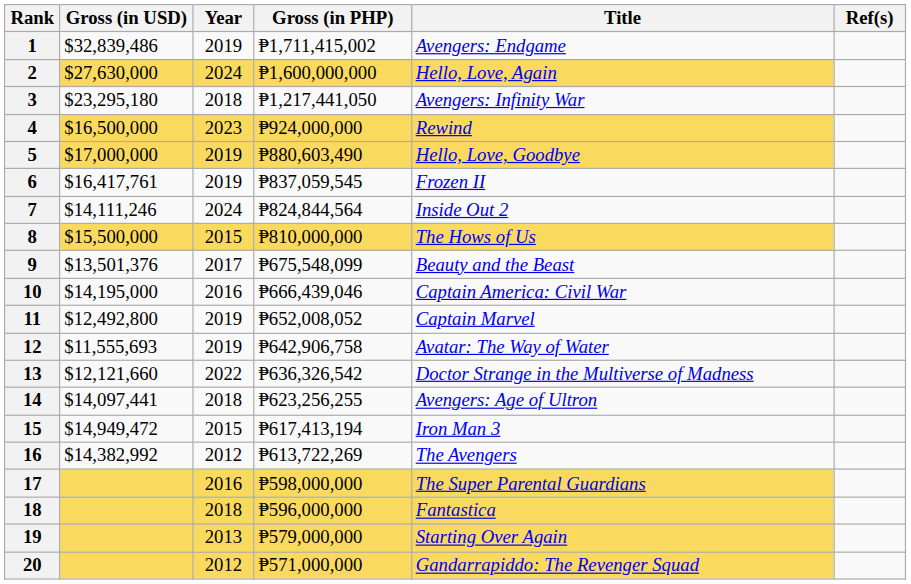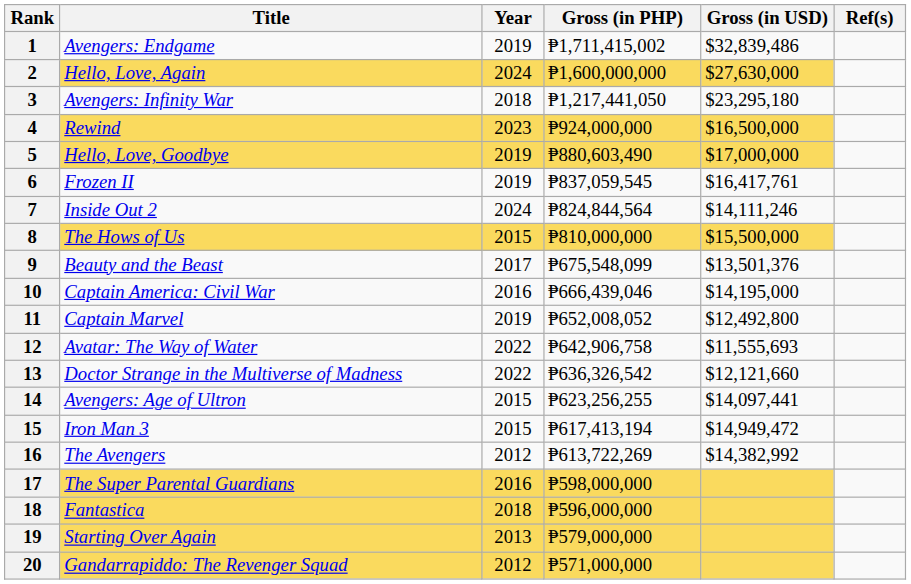 <table class="wikitable sortable" style="text-align:left; font-size:100%; line-height:16px; width:61%;">
 <tr>
 <th style="width:1%;">Rank</th>
-<th style="width:10%;">Gross (in USD)</th>
+<th style="width:35%;">Title</th>
 <th style="width:5%;">Year</th>
 <th style="width:10%;">Gross (in PHP)</th>
-<th style="width:35%;">Title</th>
+<th style="width:10%;">Gross (in USD)</th>
 <th style="width:5%;">Ref(s)</th>
 </tr>
 <tr>
 <th>1</th>
-<td>$32,839,486</td>
+<td><em><a href='#'>Avengers: Endgame</a></em></td>
 <td style="text-align:center;">2019</td>
 <td>₱1,711,415,002</td>
-<td><em><a href='#'>Avengers: Endgame</a></em></td>
+<td>$32,839,486</td>
 <td style="text-align:center;"></td>
 </tr>
 <tr>
 <th>2</th>
-<td style="background:#FADA5E;">$27,630,000</td>
+<td style="background:#FADA5E;"><em><a href='#'>Hello, Love, Again</a></em></td>
 <td style="background:#FADA5E; text-align:center;">2024</td>
 <td style="background:#FADA5E;">₱1,600,000,000</td>
-<td style="background:#FADA5E;"><em><a href='#'>Hello, Love, Again</a></em></td>
+<td style="background:#FADA5E;">$27,630,000</td>
 <td style="text-align:center;"></td>
 </tr>
 <tr>
 <th>3</th>
-<td>$23,295,180</td>
+<td><em><a href='#'>Avengers: Infinity War</a></em></td>
 <td style="text-align:center;">2018</td>
 <td>₱1,217,441,050</td>
-<td><em><a href='#'>Avengers: Infinity War</a></em></td>
+<td>$23,295,180</td>
 <td style="text-align:center;"></td>
 </tr>
 <tr>
 <th>4</th>
-<td style="background:#FADA5E;">$16,500,000</td>
+<td style="background:#FADA5E;"><em><a href='#'>Rewind</a></em></td>
 <td style="background:#FADA5E; text-align:center;">2023</td>
 <td style="background:#FADA5E;">₱924,000,000</td>
-<td style="background:#FADA5E;"><em><a href='#'>Rewind</a></em></td>
+<td style="background:#FADA5E;">$16,500,000</td>
 <td style="text-align:center;"></td>
 </tr>
 <tr>
 <th>5</th>
-<td style="background:#FADA5E;">$17,000,000</td>
+<td style="background:#FADA5E;"><em><a href='#'>Hello, Love, Goodbye</a></em></td>
 <td style="background:#FADA5E; text-align:center;">2019</td>
 <td style="background:#FADA5E;">₱880,603,490</td>
-<td style="background:#FADA5E;"><em><a href='#'>Hello, Love, Goodbye</a></em></td>
+<td style="background:#FADA5E;">$17,000,000</td>
 <td style="text-align:center;"></td>
 </tr>
 <tr>
 <th>6</th>
-<td>$16,417,761</td>
+<td><em><a href='#'>Frozen II</a></em></td>
 <td style="text-align:center;">2019</td>
 <td>₱837,059,545</td>
-<td><em><a href='#'>Frozen II</a></em></td>
+<td>$16,417,761</td>
 <td style="text-align:center;"></td>
 </tr>
 <tr>
 <th>7</th>
-<td>$14,111,246</td>
+<td><em><a href='#'>Inside Out 2</a></em></td>
 <td style="text-align:center;">2024</td>
 <td>₱824,844,564</td>
-<td><em><a href='#'>Inside Out 2</a></em></td>
+<td>$14,111,246</td>
 <td style="text-align:center;"></td>
 </tr>
 <tr>
 <th>8</th>
-<td style="background:#FADA5E;">$15,500,000</td>
+<td style="background:#FADA5E;"><em><a href='#'>The Hows of Us</a></em></td>
 <td style="background:#FADA5E; text-align:center;">2015</td>
 <td style="background:#FADA5E;">₱810,000,000</td>
-<td style="background:#FADA5E;"><em><a href='#'>The Hows of Us</a></em></td>
+<td style="background:#FADA5E;">$15,500,000</td>
 <td style="text-align:center;"></td>
 </tr>
 <tr>
 <th>9</th>
-<td>$13,501,376</td>
+<td><em><a href='#'>Beauty and the Beast</a></em></td>
 <td style="text-align:center;">2017</td>
 <td>₱675,548,099</td>
-<td><em><a href='#'>Beauty and the Beast</a></em></td>
+<td>$13,501,376</td>
 <td style="text-align:center;"></td>
 </tr>
 <tr>
 <th>10</th>
-<td>$14,195,000</td>
+<td><em><a href='#'>Captain America: Civil War</a></em></td>
 <td style="text-align:center;">2016</td>
 <td>₱666,439,046</td>
-<td><em><a href='#'>Captain America: Civil War</a></em></td>
+<td>$14,195,000</td>
 <td style="text-align:center;"></td>
 </tr>
 <tr>
 <th>11</th>
-<td>$12,492,800</td>
+<td><em><a href='#'>Captain Marvel</a></em></td>
 <td style="text-align:center;">2019</td>
 <td>₱652,008,052</td>
-<td><em><a href='#'>Captain Marvel</a></em></td>
+<td>$12,492,800</td>
 <td style="text-align:center;"></td>
 </tr>
 <tr>
 <th>12</th>
+<td><em><a href='#'>Avatar: The Way of Water</a></em></td>
+<td style="text-align:center;">2022</td>
+<td>₱642,906,758</td>
 <td>$11,555,693</td>
-<td style="text-align:center;">2019</td>
-<td>₱642,906,758</td>
-<td><em><a href='#'>Avatar: The Way of Water</a></em></td>
 <td style="text-align:center;"></td>
 </tr>
 <tr>
 <th>13</th>
-<td>$12,121,660</td>
+<td><em><a href='#'>Doctor Strange in the Multiverse of Madness</a></em></td>
 <td style="text-align:center;">2022</td>
 <td>₱636,326,542</td>
-<td><em><a href='#'>Doctor Strange in the Multiverse of Madness</a></em></td>
+<td>$12,121,660</td>
 <td style="text-align:center;"></td>
 </tr>
 <tr>
 <th>14</th>
+<td><em><a href='#'>Avengers: Age of Ultron</a></em></td>
+<td style="text-align:center;">2015</td>
+<td>₱623,256,255</td>
 <td>$14,097,441</td>
-<td style="text-align:center;">2018</td>
-<td>₱623,256,255</td>
-<td><em><a href='#'>Avengers: Age of Ultron</a></em></td>
 <td style="text-align:center;"></td>
 </tr>
 <tr>
 <th>15</th>
-<td>$14,949,472</td>
+<td><em><a href='#'>Iron Man 3</a></em></td>
 <td style="text-align:center;">2015</td>
 <td>₱617,413,194</td>
-<td><em><a href='#'>Iron Man 3</a></em></td>
+<td>$14,949,472</td>
 <td style="text-align:center;"></td>
 </tr>
 <tr>
 <th>16</th>
-<td>$14,382,992</td>
+<td><em><a href='#'>The Avengers</a></em></td>
 <td style="text-align:center;">2012</td>
 <td>₱613,722,269</td>
-<td><em><a href='#'>The Avengers</a></em></td>
+<td>$14,382,992</td>
 <td style="text-align:center;"></td>
 </tr>
 <tr>
 <th>17</th>
-<td style="background:#FADA5E;"></td>
+<td style="background:#FADA5E;"><em><a href='#'>The Super Parental Guardians</a></em></td>
 <td style="background:#FADA5E; text-align:center;">2016</td>
 <td style="background:#FADA5E;">₱598,000,000</td>
-<td style="background:#FADA5E;"><em><a href='#'>The Super Parental Guardians</a></em></td>
+<td style="background:#FADA5E;"></td>
 <td style="text-align:center;"></td>
 </tr>
 <tr>
 <th>18</th>
-<td style="background:#FADA5E;"></td>
+<td style="background:#FADA5E;"><em><a href='#'>Fantastica</a></em></td>
 <td style="background:#FADA5E; text-align:center;">2018</td>
 <td style="background:#FADA5E;">₱596,000,000</td>
-<td style="background:#FADA5E;"><em><a href='#'>Fantastica</a></em></td>
+<td style="background:#FADA5E;"></td>
 <td style="text-align:center;"></td>
 </tr>
 <tr>
 <th>19</th>
-<td style="background:#FADA5E;"></td>
+<td style="background:#FADA5E;"><em><a href='#'>Starting Over Again</a></em></td>
 <td style="background:#FADA5E; text-align:center;">2013</td>
 <td style="background:#FADA5E;">₱579,000,000</td>
-<td style="background:#FADA5E;"><em><a href='#'>Starting Over Again</a></em></td>
+<td style="background:#FADA5E;"></td>
 <td style="text-align:center;"></td>
 </tr>
 <tr>
 <th>20</th>
-<td style="background:#FADA5E;"></td>
+<td style="background:#FADA5E;"><em><a href='#'>Gandarrapiddo: The Revenger Squad</a></em></td>
 <td style="background:#FADA5E; text-align:center;">2012</td>
 <td style="background:#FADA5E;">₱571,000,000</td>
-<td style="background:#FADA5E;"><em><a href='#'>Gandarrapiddo: The Revenger Squad</a></em></td>
+<td style="background:#FADA5E;"></td>
 <td style="text-align:center;"></td>
 </tr>
 </table>
